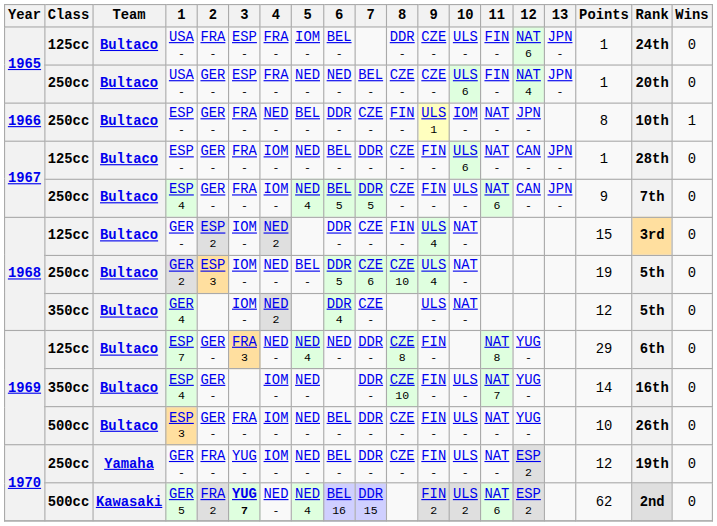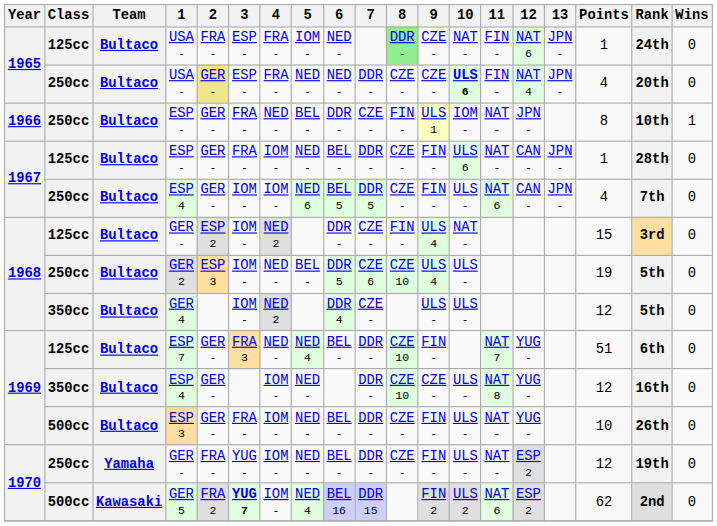 <table class="wikitable" style="text-align:center; font-size:95%">
 <tr>
 <th>Year</th>
 <th>Class</th>
 <th>Team</th>
 <th>1</th>
 <th>2</th>
 <th>3</th>
 <th>4</th>
 <th>5</th>
 <th>6</th>
 <th>7</th>
 <th>8</th>
 <th>9</th>
 <th>10</th>
 <th>11</th>
 <th>12</th>
 <th>13</th>
 <th>Points</th>
 <th>Rank</th>
 <th>Wins</th>
 </tr>
 <tr>
 <th rowspan=2><a href='#'>1965</a></th>
 <th>125cc</th>
 <th><a href='#'>Bultaco</a></th>
 <td><a href='#'>USA</a><br><small>-</small></td>
 <td><a href='#'>FRA</a><br><small>-</small></td>
 <td><a href='#'>ESP</a><br><small>-</small></td>
 <td><a href='#'>FRA</a><br><small>-</small></td>
 <td><a href='#'>IOM</a><br><small>-</small></td>
-<td><a href='#'>BEL</a><br><small>-</small></td>
+<td><a href='#'>NED</a><br><small>-</small></td>
 <td></td>
-<td><a href='#'>DDR</a><br><small>-</small></td>
+<td style="background: lightgreen;"><a href='#'>DDR</a><br><small>-</small></td>
 <td><a href='#'>CZE</a><br><small>-</small></td>
-<td><a href='#'>ULS</a><br><small>-</small></td>
+<td><a href='#'>NAT</a><br><small>-</small></td>
 <td><a href='#'>FIN</a><br><small>-</small></td>
 <td style="background:#DFFFDF;"><a href='#'>NAT</a><br><small>6</small></td>
 <td><a href='#'>JPN</a><br><small>-</small></td>
 <td>1</td>
 <th>24th</th>
 <td>0</td>
 </tr>
 <tr>
 <th>250cc</th>
 <th><a href='#'>Bultaco</a></th>
 <td><a href='#'>USA</a><br><small>-</small></td>
-<td><a href='#'>GER</a><br><small>-</small></td>
+<td style="background: khaki;"><a href='#'>GER</a><br><small>-</small></td>
 <td><a href='#'>ESP</a><br><small>-</small></td>
 <td><a href='#'>FRA</a><br><small>-</small></td>
 <td><a href='#'>NED</a><br><small>-</small></td>
 <td><a href='#'>NED</a><br><small>-</small></td>
-<td><a href='#'>BEL</a><br><small>-</small></td>
+<td><a href='#'>DDR</a><br><small>-</small></td>
 <td><a href='#'>CZE</a><br><small>-</small></td>
 <td><a href='#'>CZE</a><br><small>-</small></td>
-<td style="background:#DFFFDF;"><a href='#'>ULS</a><br><small>6</small></td>
+<td style="background:#DFFFDF;"><strong><a href='#'>ULS</a><br><small>6</small></strong></td>
 <td><a href='#'>FIN</a><br><small>-</small></td>
 <td style="background:#DFFFDF;"><a href='#'>NAT</a><br><small>4</small></td>
 <td><a href='#'>JPN</a><br><small>-</small></td>
-<td>1</td>
+<td>4</td>
 <th>20th</th>
 <td>0</td>
 </tr>
 <tr>
 <th><a href='#'>1966</a></th>
 <th>250cc</th>
 <th><a href='#'>Bultaco</a></th>
 <td><a href='#'>ESP</a><br><small>-</small></td>
 <td><a href='#'>GER</a><br><small>-</small></td>
 <td><a href='#'>FRA</a><br><small>-</small></td>
 <td><a href='#'>NED</a><br><small>-</small></td>
 <td><a href='#'>BEL</a><br><small>-</small></td>
 <td><a href='#'>DDR</a><br><small>-</small></td>
 <td><a href='#'>CZE</a><br><small>-</small></td>
 <td><a href='#'>FIN</a><br><small>-</small></td>
 <td style="background:#FFFFBF;"><a href='#'>ULS</a><br><small>1</small></td>
 <td><a href='#'>IOM</a><br><small>-</small></td>
 <td><a href='#'>NAT</a><br><small>-</small></td>
 <td><a href='#'>JPN</a><br><small>-</small></td>
 <td></td>
 <td>8</td>
 <th>10th</th>
 <td>1</td>
 </tr>
 <tr>
 <th rowspan=2><a href='#'>1967</a></th>
 <th>125cc</th>
 <th><a href='#'>Bultaco</a></th>
 <td><a href='#'>ESP</a><br><small>-</small></td>
 <td><a href='#'>GER</a><br><small>-</small></td>
 <td><a href='#'>FRA</a><br><small>-</small></td>
 <td><a href='#'>IOM</a><br><small>-</small></td>
 <td><a href='#'>NED</a><br><small>-</small></td>
 <td><a href='#'>BEL</a><br><small>-</small></td>
 <td><a href='#'>DDR</a><br><small>-</small></td>
 <td><a href='#'>CZE</a><br><small>-</small></td>
 <td><a href='#'>FIN</a><br><small>-</small></td>
 <td style="background:#DFFFDF;"><a href='#'>ULS</a><br><small>6</small></td>
 <td><a href='#'>NAT</a><br><small>-</small></td>
 <td><a href='#'>CAN</a><br><small>-</small></td>
 <td><a href='#'>JPN</a><br><small>-</small></td>
 <td>1</td>
 <th>28th</th>
 <td>0</td>
 </tr>
 <tr>
 <th>250cc</th>
 <th><a href='#'>Bultaco</a></th>
 <td style="background:#DFFFDF;"><a href='#'>ESP</a><br><small>4</small></td>
 <td><a href='#'>GER</a><br><small>-</small></td>
-<td><a href='#'>FRA</a><br><small>-</small></td>
 <td><a href='#'>IOM</a><br><small>-</small></td>
-<td style="background:#DFFFDF;"><a href='#'>NED</a><br><small>4</small></td>
+<td><a href='#'>IOM</a><br><small>-</small></td>
+<td style="background:#DFFFDF;"><a href='#'>NED</a><br><small>6</small></td>
 <td style="background:#DFFFDF;"><a href='#'>BEL</a><br><small>5</small></td>
 <td style="background:#DFFFDF;"><a href='#'>DDR</a><br><small>5</small></td>
 <td><a href='#'>CZE</a><br><small>-</small></td>
 <td><a href='#'>FIN</a><br><small>-</small></td>
 <td><a href='#'>ULS</a><br><small>-</small></td>
 <td style="background:#DFFFDF;"><a href='#'>NAT</a><br><small>6</small></td>
 <td><a href='#'>CAN</a><br><small>-</small></td>
 <td><a href='#'>JPN</a><br><small>-</small></td>
-<td>9</td>
+<td>4</td>
 <th>7th</th>
 <td>0</td>
 </tr>
 <tr>
 <th rowspan=3><a href='#'>1968</a></th>
 <th>125cc</th>
 <th><a href='#'>Bultaco</a></th>
 <td><a href='#'>GER</a><br><small>-</small></td>
 <td style="background:#DFDFDF;"><a href='#'>ESP</a><br><small>2</small></td>
 <td><a href='#'>IOM</a><br><small>-</small></td>
 <td style="background:#DFDFDF;"><a href='#'>NED</a><br><small>2</small></td>
 <td></td>
 <td><a href='#'>DDR</a><br><small>-</small></td>
 <td><a href='#'>CZE</a><br><small>-</small></td>
 <td><a href='#'>FIN</a><br><small>-</small></td>
 <td style="background:#DFFFDF;"><a href='#'>ULS</a><br><small>4</small></td>
 <td><a href='#'>NAT</a><br><small>-</small></td>
 <td></td>
 <td></td>
 <td></td>
 <td>15</td>
 <td style="background:#FFDF9F;"><strong>3rd</strong></td>
 <td>0</td>
 </tr>
 <tr>
 <th>250cc</th>
 <th><a href='#'>Bultaco</a></th>
 <td style="background:#DFDFDF;"><a href='#'>GER</a><br><small>2</small></td>
 <td style="background:#FFDF9F;"><a href='#'>ESP</a><br><small>3</small></td>
 <td><a href='#'>IOM</a><br><small>-</small></td>
 <td><a href='#'>NED</a><br><small>-</small></td>
 <td><a href='#'>BEL</a><br><small>-</small></td>
 <td style="background:#DFFFDF;"><a href='#'>DDR</a><br><small>5</small></td>
 <td style="background:#DFFFDF;"><a href='#'>CZE</a><br><small>6</small></td>
 <td style="background:#DFFFDF;"><a href='#'>CZE</a><br><small>10</small></td>
 <td style="background:#DFFFDF;"><a href='#'>ULS</a><br><small>4</small></td>
-<td><a href='#'>NAT</a><br><small>-</small></td>
+<td><a href='#'>ULS</a><br><small>-</small></td>
 <td></td>
 <td></td>
 <td></td>
 <td>19</td>
 <th>5th</th>
 <td>0</td>
 </tr>
 <tr>
 <th>350cc</th>
 <th><a href='#'>Bultaco</a></th>
 <td style="background:#DFFFDF;"><a href='#'>GER</a><br><small>4</small></td>
 <td></td>
 <td><a href='#'>IOM</a><br><small>-</small></td>
 <td style="background:#DFDFDF;"><a href='#'>NED</a><br><small>2</small></td>
 <td></td>
 <td style="background:#DFFFDF;"><a href='#'>DDR</a><br><small>4</small></td>
 <td><a href='#'>CZE</a><br><small>-</small></td>
 <td></td>
 <td><a href='#'>ULS</a><br><small>-</small></td>
-<td><a href='#'>NAT</a><br><small>-</small></td>
+<td><a href='#'>ULS</a><br><small>-</small></td>
 <td></td>
 <td></td>
 <td></td>
 <td>12</td>
 <th>5th</th>
 <td>0</td>
 </tr>
 <tr>
 <th rowspan=3><a href='#'>1969</a></th>
 <th>125cc</th>
 <th><a href='#'>Bultaco</a></th>
 <td style="background:#DFFFDF;"><a href='#'>ESP</a><br><small>7</small></td>
 <td><a href='#'>GER</a><br><small>-</small></td>
 <td style="background:#FFDF9F;"><a href='#'>FRA</a><br><small>3</small></td>
 <td><a href='#'>NED</a><br><small>-</small></td>
 <td style="background:#DFFFDF;"><a href='#'>NED</a><br><small>4</small></td>
-<td><a href='#'>NED</a><br><small>-</small></td>
+<td><a href='#'>BEL</a><br><small>-</small></td>
 <td><a href='#'>DDR</a><br><small>-</small></td>
-<td style="background:#DFFFDF;"><a href='#'>CZE</a><br><small>8</small></td>
+<td style="background:#DFFFDF;"><a href='#'>CZE</a><br><small>10</small></td>
 <td><a href='#'>FIN</a><br><small>-</small></td>
 <td></td>
-<td style="background:#DFFFDF;"><a href='#'>NAT</a><br><small>8</small></td>
+<td style="background:#DFFFDF;"><a href='#'>NAT</a><br><small>7</small></td>
 <td><a href='#'>YUG</a><br><small>-</small></td>
 <td></td>
-<td>29</td>
+<td>51</td>
 <th>6th</th>
 <td>0</td>
 </tr>
 <tr>
 <th>350cc</th>
 <th><a href='#'>Bultaco</a></th>
 <td style="background:#DFFFDF;"><a href='#'>ESP</a><br><small>4</small></td>
 <td><a href='#'>GER</a><br><small>-</small></td>
 <td></td>
 <td><a href='#'>IOM</a><br><small>-</small></td>
 <td><a href='#'>NED</a><br><small>-</small></td>
 <td></td>
 <td><a href='#'>DDR</a><br><small>-</small></td>
 <td style="background:#DFFFDF;"><a href='#'>CZE</a><br><small>10</small></td>
-<td><a href='#'>FIN</a><br><small>-</small></td>
+<td><a href='#'>CZE</a><br><small>-</small></td>
 <td><a href='#'>ULS</a><br><small>-</small></td>
-<td style="background:#DFFFDF;"><a href='#'>NAT</a><br><small>7</small></td>
+<td style="background:#DFFFDF;"><a href='#'>NAT</a><br><small>8</small></td>
 <td><a href='#'>YUG</a><br><small>-</small></td>
 <td></td>
-<td>14</td>
+<td>12</td>
 <th>16th</th>
 <td>0</td>
 </tr>
 <tr>
 <th>500cc</th>
 <th><a href='#'>Bultaco</a></th>
 <td style="background:#FFDF9F;"><a href='#'>ESP</a><br><small>3</small></td>
 <td><a href='#'>GER</a><br><small>-</small></td>
 <td><a href='#'>FRA</a><br><small>-</small></td>
 <td><a href='#'>IOM</a><br><small>-</small></td>
 <td><a href='#'>NED</a><br><small>-</small></td>
 <td><a href='#'>BEL</a><br><small>-</small></td>
 <td><a href='#'>DDR</a><br><small>-</small></td>
 <td><a href='#'>CZE</a><br><small>-</small></td>
 <td><a href='#'>FIN</a><br><small>-</small></td>
 <td><a href='#'>ULS</a><br><small>-</small></td>
 <td><a href='#'>NAT</a><br><small>-</small></td>
 <td><a href='#'>YUG</a><br><small>-</small></td>
 <td></td>
 <td>10</td>
 <th>26th</th>
 <td>0</td>
 </tr>
 <tr>
 <th rowspan=2><a href='#'>1970</a></th>
 <th>250cc</th>
 <th><a href='#'>Yamaha</a></th>
 <td><a href='#'>GER</a><br><small>-</small></td>
 <td><a href='#'>FRA</a><br><small>-</small></td>
 <td><a href='#'>YUG</a><br><small>-</small></td>
 <td><a href='#'>IOM</a><br><small>-</small></td>
 <td><a href='#'>NED</a><br><small>-</small></td>
 <td><a href='#'>BEL</a><br><small>-</small></td>
 <td><a href='#'>DDR</a><br><small>-</small></td>
 <td><a href='#'>CZE</a><br><small>-</small></td>
 <td><a href='#'>FIN</a><br><small>-</small></td>
 <td><a href='#'>ULS</a><br><small>-</small></td>
 <td><a href='#'>NAT</a><br><small>-</small></td>
 <td style="background:#DFDFDF;"><a href='#'>ESP</a><br><small>2</small></td>
 <td></td>
 <td>12</td>
 <th>19th</th>
 <td>0</td>
 </tr>
 <tr>
 <th>500cc</th>
 <th><a href='#'>Kawasaki</a></th>
 <td style="background:#DFFFDF;"><a href='#'>GER</a><br><small>5</small></td>
 <td style="background:#DFDFDF;"><a href='#'>FRA</a><br><small>2</small></td>
 <td style="background:#DFFFDF;"><strong><a href='#'>YUG</a><br><small>7</small></strong></td>
-<td><a href='#'>NED</a><br><small>-</small></td>
+<td><a href='#'>IOM</a><br><small>-</small></td>
 <td style="background:#DFFFDF;"><a href='#'>NED</a><br><small>4</small></td>
 <td style="background:#CFCFFF;"><a href='#'>BEL</a><br><small>16</small></td>
 <td style="background:#CFCFFF;"><a href='#'>DDR</a><br><small>15</small></td>
 <td></td>
 <td style="background:#DFDFDF;"><a href='#'>FIN</a><br><small>2</small></td>
 <td style="background:#DFDFDF;"><a href='#'>ULS</a><br><small>2</small></td>
 <td style="background:#DFFFDF;"><a href='#'>NAT</a><br><small>6</small></td>
 <td style="background:#DFDFDF;"><a href='#'>ESP</a><br><small>2</small></td>
 <td></td>
 <td>62</td>
 <td style="background:#DFDFDF;"><strong>2nd</strong></td>
 <td>0</td>
 </tr>
 <tr>
 </tr>
 </table>
